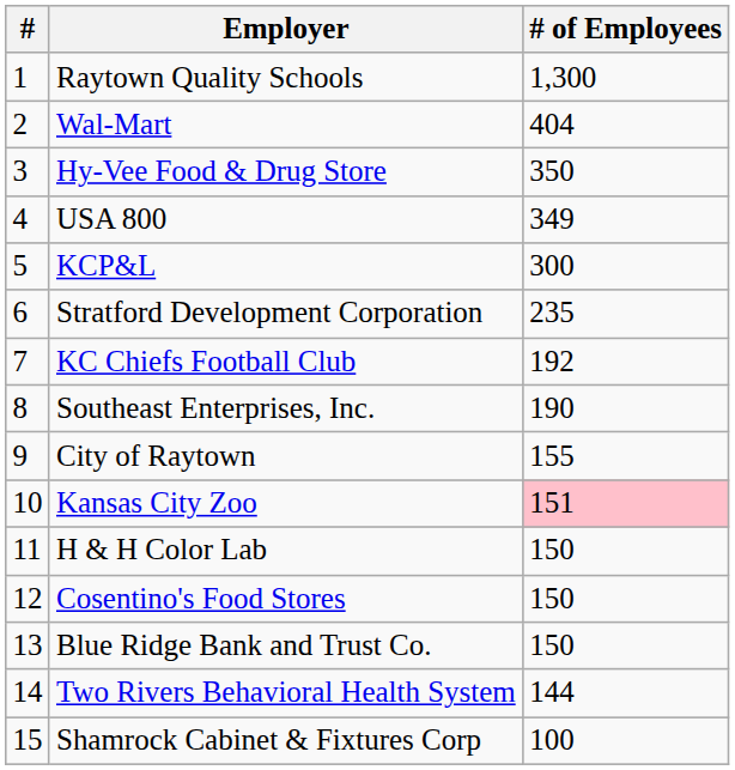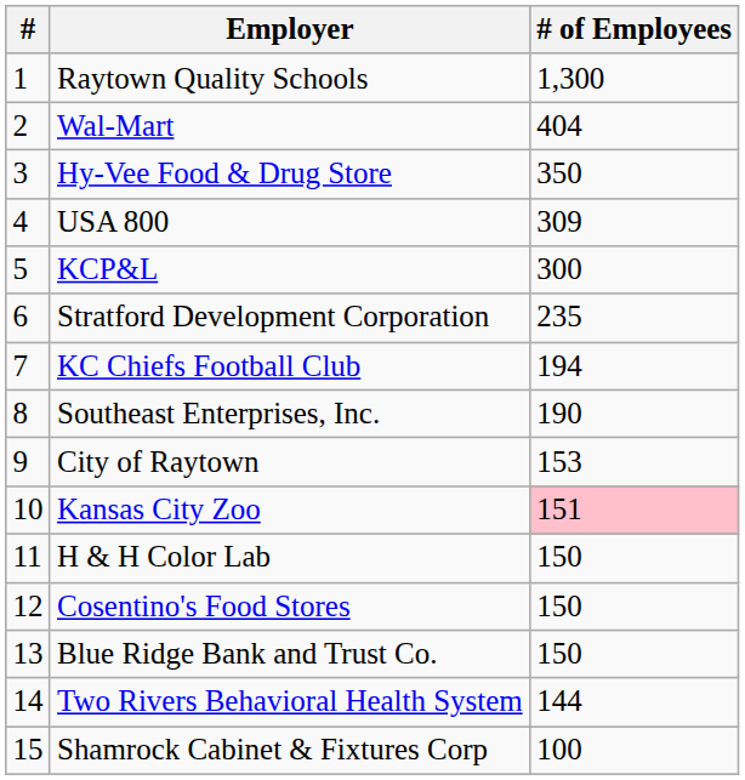 <table class="wikitable">
 <tr>
 <th>#</th>
 <th>Employer</th>
 <th># of Employees</th>
 </tr>
 <tr>
 <td>1</td>
 <td>Raytown Quality Schools</td>
 <td>1,300</td>
 </tr>
 <tr>
 <td>2</td>
 <td><a href='#'>Wal-Mart</a></td>
 <td>404</td>
 </tr>
 <tr>
 <td>3</td>
 <td><a href='#'>Hy-Vee Food & Drug Store</a></td>
 <td>350</td>
 </tr>
 <tr>
 <td>4</td>
 <td>USA 800</td>
-<td>349</td>
+<td>309</td>
 </tr>
 <tr>
 <td>5</td>
 <td><a href='#'>KCP&L</a></td>
 <td>300</td>
 </tr>
 <tr>
 <td>6</td>
 <td>Stratford Development Corporation</td>
 <td>235</td>
 </tr>
 <tr>
 <td>7</td>
 <td><a href='#'>KC Chiefs Football Club</a></td>
-<td>192</td>
+<td>194</td>
 </tr>
 <tr>
 <td>8</td>
 <td>Southeast Enterprises, Inc.</td>
 <td>190</td>
 </tr>
 <tr>
 <td>9</td>
 <td>City of Raytown</td>
-<td>155</td>
+<td>153</td>
 </tr>
 <tr>
 <td>10</td>
 <td><a href='#'>Kansas City Zoo</a></td>
 <td style="background: pink;">151</td>
 </tr>
 <tr>
 <td>11</td>
 <td>H & H Color Lab</td>
 <td>150</td>
 </tr>
 <tr>
 <td>12</td>
 <td><a href='#'>Cosentino's Food Stores</a></td>
 <td>150</td>
 </tr>
 <tr>
 <td>13</td>
 <td>Blue Ridge Bank and Trust Co.</td>
 <td>150</td>
 </tr>
 <tr>
 <td>14</td>
 <td><a href='#'>Two Rivers Behavioral Health System</a></td>
 <td>144</td>
 </tr>
 <tr>
 <td>15</td>
 <td>Shamrock Cabinet & Fixtures Corp</td>
 <td>100</td>
 </tr>
 </table>
